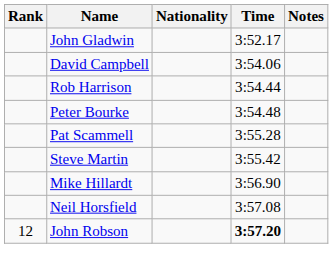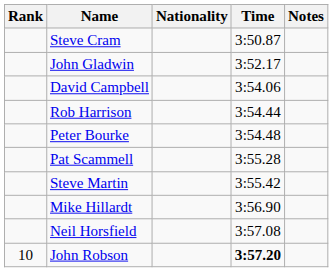 <table class="wikitable sortable" style=" text-align:center">
 <tr>
 <th>Rank</th>
 <th>Name</th>
 <th>Nationality</th>
 <th>Time</th>
 <th>Notes</th>
+</tr>
+<tr>
+<td></td>
+<td align=left><a href='#'>Steve Cram</a></td>
+<td align=left></td>
+<td>3:50.87</td>
+<td></td>
 </tr>
 <tr>
 <td></td>
 <td align=left><a href='#'>John Gladwin</a></td>
 <td align=left></td>
 <td>3:52.17</td>
 <td></td>
 </tr>
 <tr>
 <td></td>
 <td align=left><a href='#'>David Campbell</a></td>
 <td align=left></td>
 <td>3:54.06</td>
 <td></td>
 </tr>
 <tr>
 <td></td>
 <td align=left><a href='#'>Rob Harrison</a></td>
 <td align=left></td>
 <td>3:54.44</td>
 <td></td>
 </tr>
 <tr>
 <td></td>
 <td align=left><a href='#'>Peter Bourke</a></td>
 <td align=left></td>
 <td>3:54.48</td>
 <td></td>
 </tr>
 <tr>
 <td></td>
 <td align=left><a href='#'>Pat Scammell</a></td>
 <td align=left></td>
 <td>3:55.28</td>
 <td></td>
 </tr>
 <tr>
 <td></td>
 <td align=left><a href='#'>Steve Martin</a></td>
 <td align=left></td>
 <td>3:55.42</td>
 <td></td>
 </tr>
 <tr>
 <td></td>
 <td align=left><a href='#'>Mike Hillardt</a></td>
 <td align=left></td>
 <td>3:56.90</td>
 <td></td>
 </tr>
 <tr>
 <td></td>
 <td align=left><a href='#'>Neil Horsfield</a></td>
 <td align=left></td>
 <td>3:57.08</td>
 <td></td>
 </tr>
 <tr>
-<td>12</td>
+<td>10</td>
 <td align=left><a href='#'>John Robson</a></td>
 <td align=left></td>
 <td><strong>3:57.20</strong></td>
 <td></td>
 </tr>
 </table>
